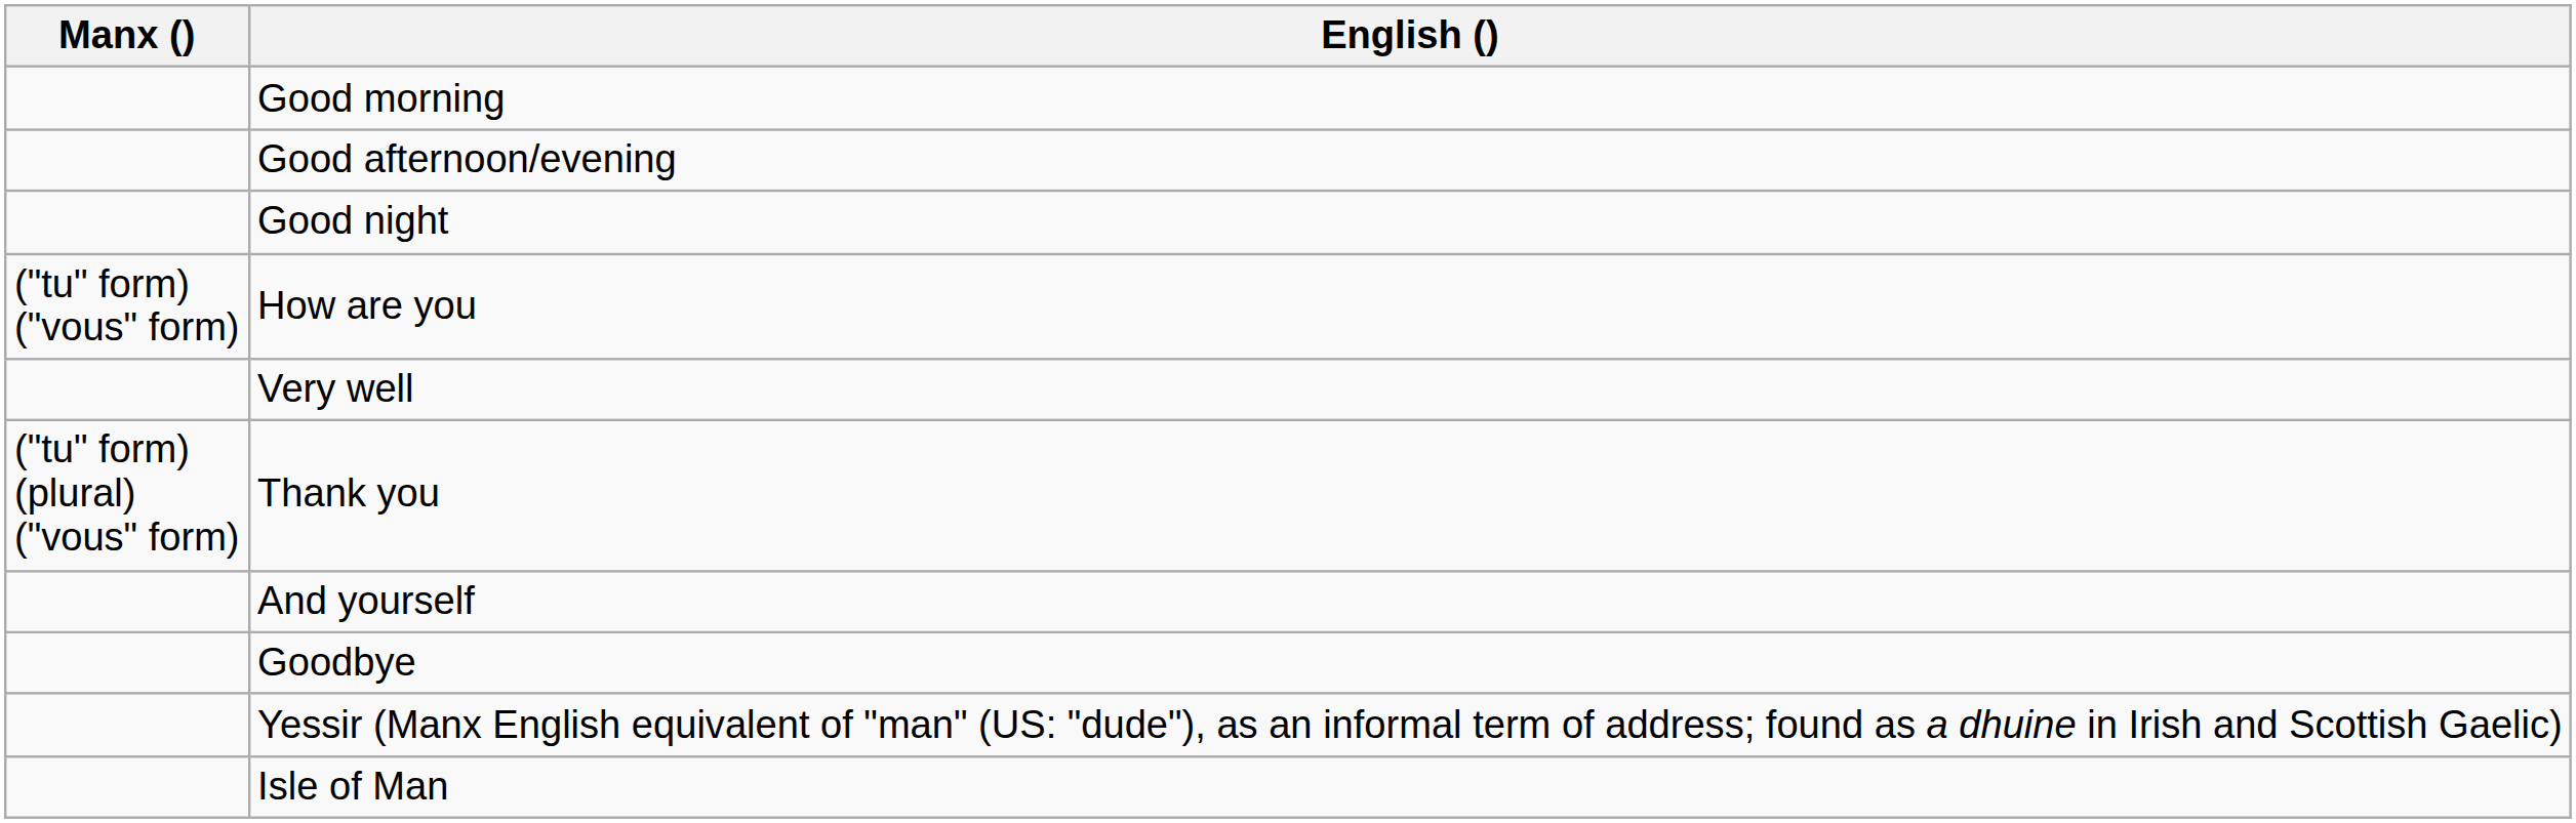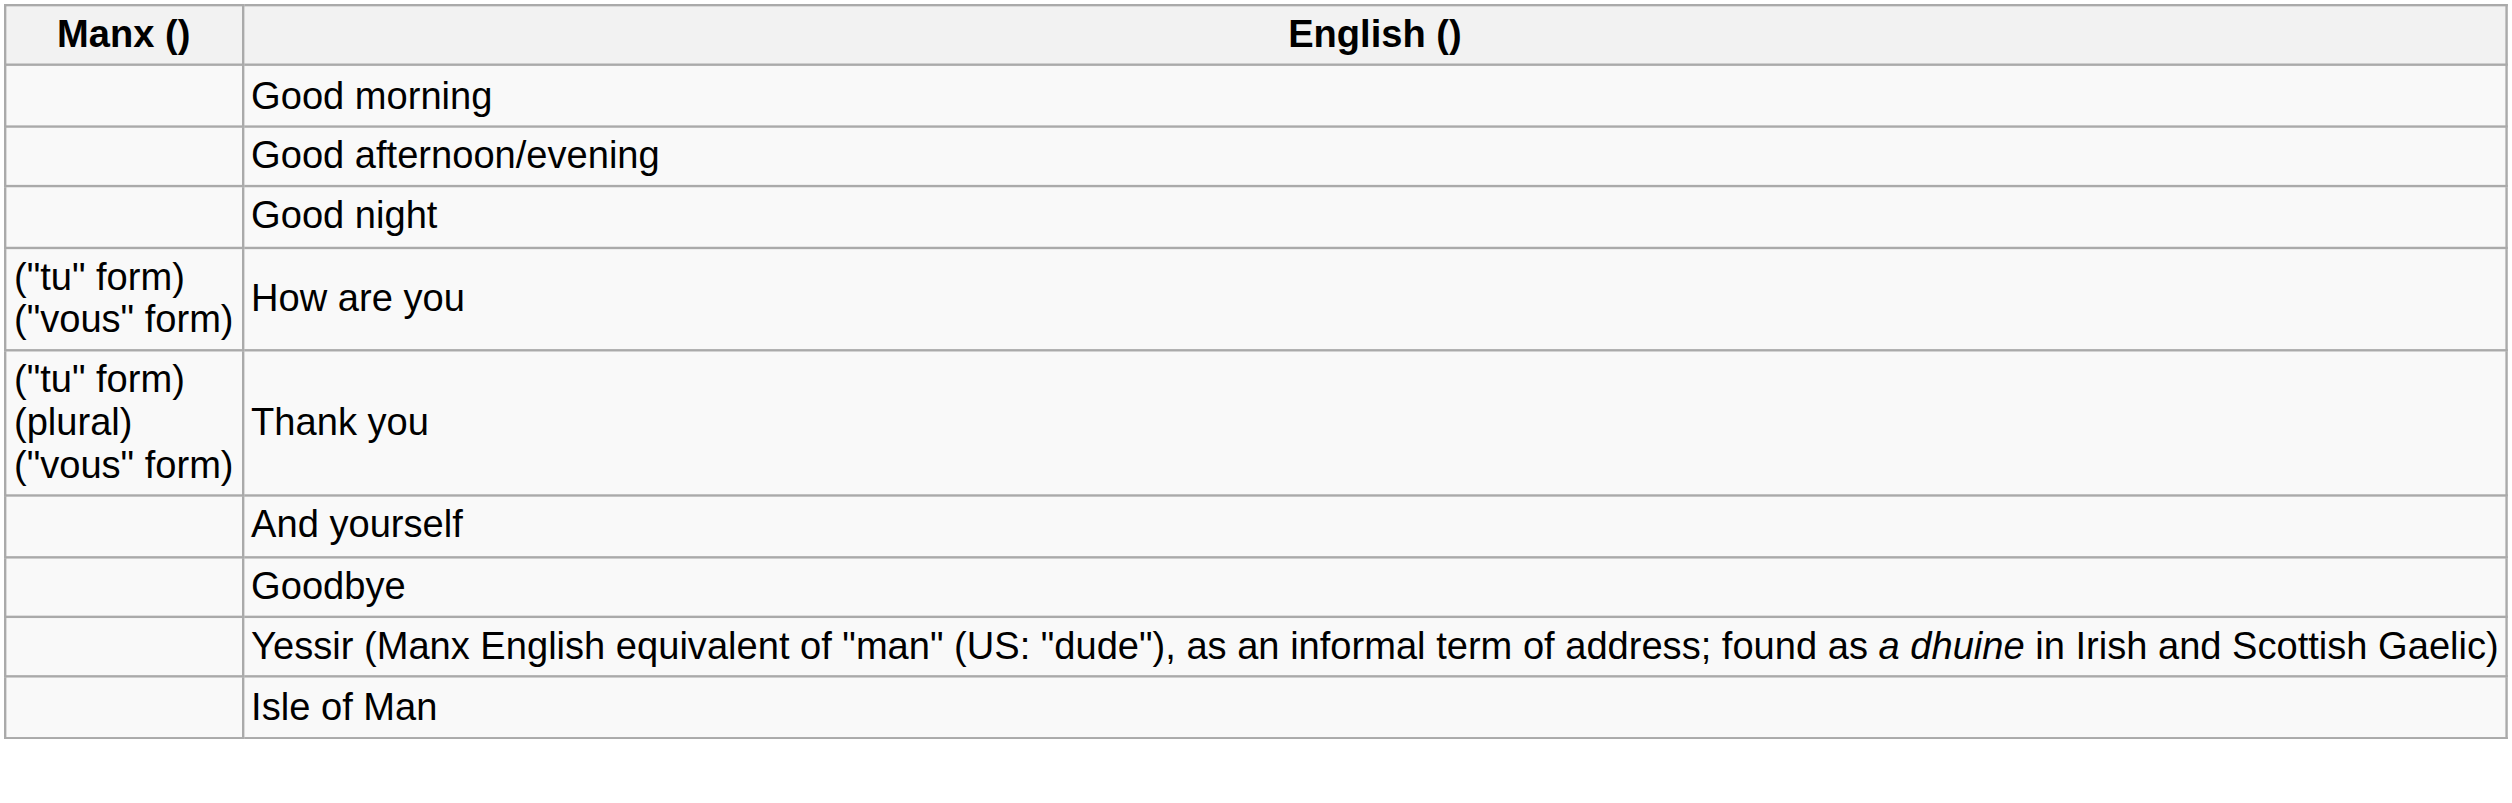 <table class="wikitable">
 <tr>
 <th>Manx ()</th>
 <th>English ()</th>
 </tr>
 <tr>
 <td></td>
 <td>Good morning</td>
 </tr>
 <tr>
 <td></td>
 <td>Good afternoon/evening</td>
 </tr>
 <tr>
 <td></td>
 <td>Good night</td>
 </tr>
 <tr>
 <td> ("tu" form)<br> ("vous" form)</td>
 <td>How are you</td>
 </tr>
 <tr>
-<td></td>
-<td>Very well</td>
-</tr>
-<tr>
 <td> ("tu" form)<br>  (plural)<br>  ("vous" form)</td>
 <td>Thank you</td>
 </tr>
 <tr>
 <td><br></td>
 <td>And yourself</td>
 </tr>
 <tr>
 <td><br></td>
 <td>Goodbye</td>
 </tr>
 <tr>
 <td></td>
 <td>Yessir (Manx English equivalent of "man" (US: "dude"), as an informal term of address; found as <em>a dhuine</em> in Irish and Scottish Gaelic)</td>
 </tr>
 <tr>
 <td></td>
 <td>Isle of Man</td>
 </tr>
 </table>
